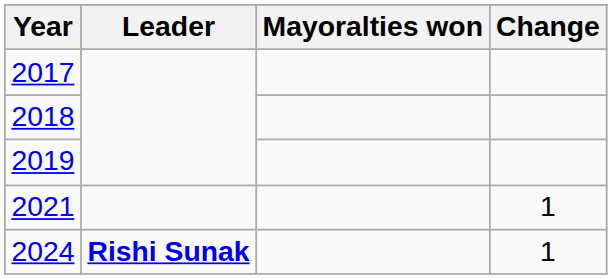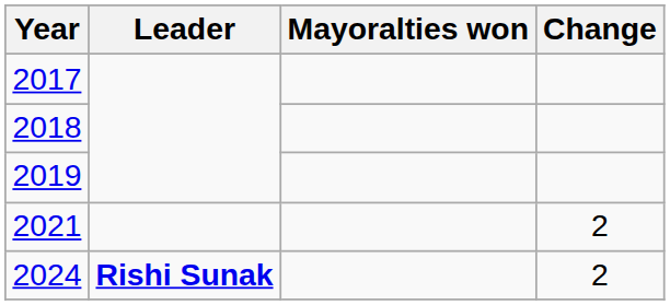 <table class="wikitable" style="text-align:center">
 <tr>
 <th>Year</th>
 <th>Leader</th>
 <th>Mayoralties won</th>
 <th>Change</th>
 </tr>
 <tr>
 <td><a href='#'>2017</a></td>
 <td rowspan="3"></td>
 <td></td>
 <td></td>
 </tr>
 <tr>
 <td><a href='#'>2018</a></td>
 <td></td>
 <td></td>
 </tr>
 <tr>
 <td><a href='#'>2019</a></td>
 <td></td>
 <td></td>
 </tr>
 <tr>
 <td><a href='#'>2021</a></td>
 <td></td>
 <td></td>
-<td> 1</td>
+<td> 2</td>
 </tr>
 <tr>
 <td><a href='#'>2024</a></td>
 <td><strong><a href='#'>Rishi Sunak</a></strong></td>
 <td></td>
-<td> 1</td>
+<td> 2</td>
 </tr>
 </table>
